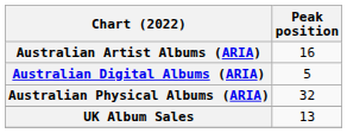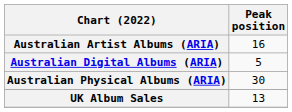 <table class="wikitable sortable plainrowheaders" style="text-align:center">
 <tr>
 <th scope="col">Chart (2022)</th>
 <th scope="col">Peak<br>position</th>
 </tr>
 <tr>
 <th scope="row">Australian Artist Albums (<a href='#'>ARIA</a>)</th>
 <td>16</td>
 </tr>
 <tr>
 <th scope="row"><a href='#'>Australian Digital Albums</a> (<a href='#'>ARIA</a>)</th>
 <td>5</td>
 </tr>
 <tr>
 <th scope="row">Australian Physical Albums (<a href='#'>ARIA</a>)</th>
-<td>32</td>
+<td>30</td>
 </tr>
 <tr>
 </tr>
 <tr>
 </tr>
 <tr>
 <th scope="row">UK Album Sales</th>
 <td>13</td>
 </tr>
 <tr>
 </tr>
 <tr>
 </tr>
 </table>
